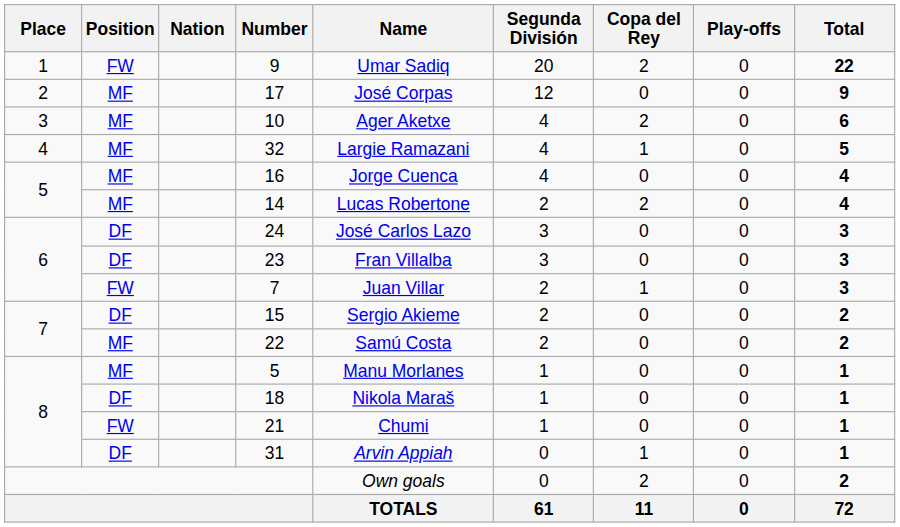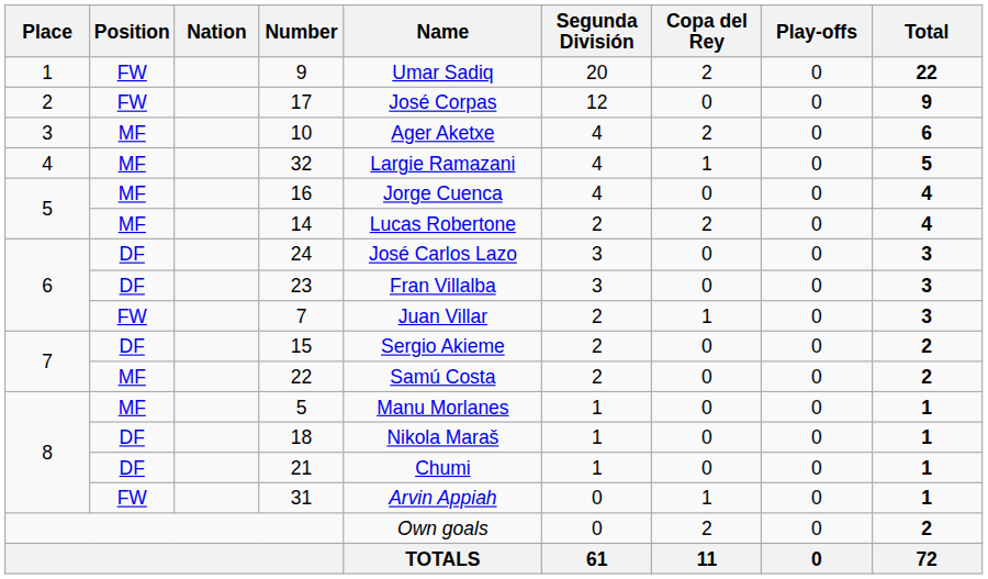 <table class="wikitable" style="font-size: 95%; text-align: center;">
 <tr>
 <th width=60>Place</th>
 <th width=60>Position</th>
 <th width=60>Nation</th>
 <th width=60>Number</th>
 <th width=150>Name</th>
 <th width=80>Segunda División</th>
 <th width=80>Copa del Rey</th>
 <th width=80>Play-offs</th>
 <th width=80><strong>Total</strong></th>
 </tr>
 <tr>
 <td>1</td>
 <td><a href='#'>FW</a></td>
 <td></td>
 <td>9</td>
 <td><a href='#'>Umar Sadiq</a></td>
 <td>20</td>
 <td>2</td>
 <td>0</td>
 <td><strong>22</strong></td>
 </tr>
 <tr>
 <td>2</td>
-<td><a href='#'>MF</a></td>
+<td><a href='#'>FW</a></td>
 <td></td>
 <td>17</td>
 <td><a href='#'>José Corpas</a></td>
 <td>12</td>
 <td>0</td>
 <td>0</td>
 <td><strong>9</strong></td>
 </tr>
 <tr>
 <td>3</td>
 <td><a href='#'>MF</a></td>
 <td></td>
 <td>10</td>
 <td><a href='#'>Ager Aketxe</a></td>
 <td>4</td>
 <td>2</td>
 <td>0</td>
 <td><strong>6</strong></td>
 </tr>
 <tr>
 <td>4</td>
 <td><a href='#'>MF</a></td>
 <td></td>
 <td>32</td>
 <td><a href='#'>Largie Ramazani</a></td>
 <td>4</td>
 <td>1</td>
 <td>0</td>
 <td><strong>5</strong></td>
 </tr>
 <tr>
 <td rowspan="2">5</td>
 <td><a href='#'>MF</a></td>
 <td></td>
 <td>16</td>
 <td><a href='#'>Jorge Cuenca</a></td>
 <td>4</td>
 <td>0</td>
 <td>0</td>
 <td><strong>4</strong></td>
 </tr>
 <tr>
 <td><a href='#'>MF</a></td>
 <td></td>
 <td>14</td>
 <td><a href='#'>Lucas Robertone</a></td>
 <td>2</td>
 <td>2</td>
 <td>0</td>
 <td><strong>4</strong></td>
 </tr>
 <tr>
 <td rowspan="3">6</td>
 <td><a href='#'>DF</a></td>
 <td></td>
 <td>24</td>
 <td><a href='#'>José Carlos Lazo</a></td>
 <td>3</td>
 <td>0</td>
 <td>0</td>
 <td><strong>3</strong></td>
 </tr>
 <tr>
 <td><a href='#'>DF</a></td>
 <td></td>
 <td>23</td>
 <td><a href='#'>Fran Villalba</a></td>
 <td>3</td>
 <td>0</td>
 <td>0</td>
 <td><strong>3</strong></td>
 </tr>
 <tr>
 <td><a href='#'>FW</a></td>
 <td></td>
 <td>7</td>
 <td><a href='#'>Juan Villar</a></td>
 <td>2</td>
 <td>1</td>
 <td>0</td>
 <td><strong>3</strong></td>
 </tr>
 <tr>
 <td rowspan="2">7</td>
 <td><a href='#'>DF</a></td>
 <td></td>
 <td>15</td>
 <td><a href='#'>Sergio Akieme</a></td>
 <td>2</td>
 <td>0</td>
 <td>0</td>
 <td><strong>2</strong></td>
 </tr>
 <tr>
 <td><a href='#'>MF</a></td>
 <td></td>
 <td>22</td>
 <td><a href='#'>Samú Costa</a></td>
 <td>2</td>
 <td>0</td>
 <td>0</td>
 <td><strong>2</strong></td>
 </tr>
 <tr>
 <td rowspan="4">8</td>
 <td><a href='#'>MF</a></td>
 <td></td>
 <td>5</td>
 <td><a href='#'>Manu Morlanes</a></td>
 <td>1</td>
 <td>0</td>
 <td>0</td>
 <td><strong>1</strong></td>
 </tr>
 <tr>
 <td><a href='#'>DF</a></td>
 <td></td>
 <td>18</td>
 <td><a href='#'>Nikola Maraš</a></td>
 <td>1</td>
 <td>0</td>
 <td>0</td>
 <td><strong>1</strong></td>
 </tr>
 <tr>
-<td><a href='#'>FW</a></td>
+<td><a href='#'>DF</a></td>
 <td></td>
 <td>21</td>
 <td><a href='#'>Chumi</a></td>
 <td>1</td>
 <td>0</td>
 <td>0</td>
 <td><strong>1</strong></td>
 </tr>
 <tr>
-<td><a href='#'>DF</a></td>
+<td><a href='#'>FW</a></td>
 <td></td>
 <td>31</td>
 <td><em><a href='#'>Arvin Appiah</a></em></td>
 <td>0</td>
 <td>1</td>
 <td>0</td>
 <td><strong>1</strong></td>
 </tr>
 <tr>
 <td colspan="4"></td>
 <td><em>Own goals</em></td>
 <td>0</td>
 <td>2</td>
 <td>0</td>
 <td><strong>2</strong></td>
 </tr>
 <tr>
 <th colspan="4"></th>
 <th><strong>TOTALS</strong></th>
 <th>61</th>
 <th>11</th>
 <th>0</th>
 <th>72</th>
 </tr>
 </table>
